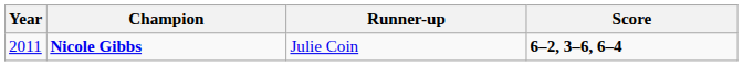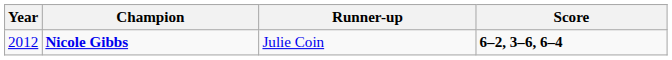 <table class="wikitable" style="font-size:90%">
 <tr>
 <th>Year</th>
 <th width="200">Champion</th>
 <th width="200">Runner-up</th>
 <th width="175">Score</th>
 </tr>
 <tr>
-<td><a href='#'>2011</a></td>
+<td><a href='#'>2012</a></td>
 <td> <strong><a href='#'>Nicole Gibbs</a></strong></td>
 <td> <a href='#'>Julie Coin</a></td>
 <td><strong>6–2, 3–6, 6–4</strong></td>
 </tr>
 </table>
